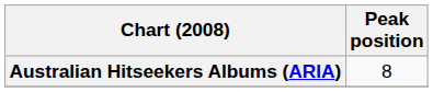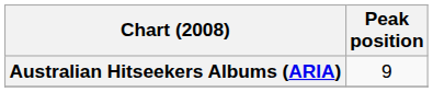 <table class="wikitable sortable plainrowheaders" style="text-align:center">
 <tr>
 <th scope="col">Chart (2008)</th>
 <th scope="col">Peak<br>position</th>
 </tr>
 <tr>
 <th scope="row">Australian Hitseekers Albums (<a href='#'>ARIA</a>)</th>
-<td>8</td>
+<td>9</td>
 </tr>
 <tr>
 </tr>
 <tr>
 </tr>
 <tr>
 </tr>
 <tr>
 </tr>
 <tr>
 </tr>
 </table>
